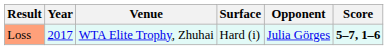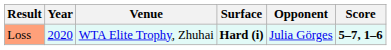 <table class="sortable wikitable">
 <tr>
 <th>Result</th>
 <th>Year</th>
 <th>Venue</th>
 <th>Surface</th>
 <th>Opponent</th>
 <th class=unsortable>Score</th>
 </tr>
 <tr bgcolor=E2FAF7>
 <td bgcolor=ffa07a>Loss</td>
-<td><a href='#'>2017</a></td>
+<td><a href='#'>2020</a></td>
 <td><a href='#'>WTA Elite Trophy</a>, Zhuhai</td>
-<td>Hard (i)</td>
+<td><strong>Hard (i)</strong></td>
 <td> <a href='#'>Julia Görges</a></td>
 <td><strong>5–7, 1–6</strong></td>
 </tr>
 </table>
